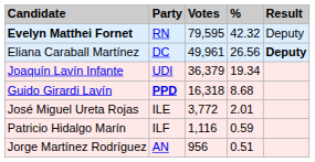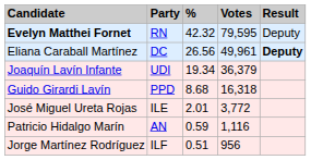 <table class="wikitable">
 <tr>
 <td bgcolor=#cccccc><strong>Candidate</strong></td>
 <td bgcolor=#cccccc><strong>Party</strong></td>
+<td bgcolor=#cccccc><strong>%</strong></td>
 <td bgcolor=#cccccc><strong>Votes</strong></td>
-<td bgcolor=#cccccc><strong>%</strong></td>
 <td bgcolor=#cccccc><strong>Result</strong></td>
 </tr>
 <tr>
 <td bgcolor=#DDEEFF><strong>Evelyn Matthei Fornet</strong></td>
 <td bgcolor=#DDEEFF><a href='#'>RN</a></td>
+<td bgcolor=#DDEEFF>42.32</td>
 <td bgcolor=#DDEEFF>79,595</td>
-<td bgcolor=#DDEEFF>42.32</td>
 <td bgcolor=#DDEEFF>Deputy</td>
 </tr>
 <tr>
 <td bgcolor=#DDEEFF>Eliana Caraball Martínez</td>
 <td bgcolor=#DDEEFF><a href='#'>DC</a></td>
+<td bgcolor=#DDEEFF>26.56</td>
 <td bgcolor=#DDEEFF>49,961</td>
-<td bgcolor=#DDEEFF>26.56</td>
 <td bgcolor=#DDEEFF><strong>Deputy</strong></td>
 </tr>
 <tr>
 <td bgcolor=#FFE8E8><a href='#'>Joaquín Lavín Infante</a></td>
 <td bgcolor=#FFE8E8><a href='#'>UDI</a></td>
+<td bgcolor=#FFE8E8>19.34</td>
 <td bgcolor=#FFE8E8>36,379</td>
-<td bgcolor=#FFE8E8>19.34</td>
 <td bgcolor=#FFE8E8></td>
 </tr>
 <tr>
 <td bgcolor=#FFE8E8><a href='#'>Guido Girardi Lavín</a></td>
-<td bgcolor=#FFE8E8><strong><a href='#'>PPD</a></strong></td>
+<td bgcolor=#FFE8E8><a href='#'>PPD</a></td>
+<td bgcolor=#FFE8E8>8.68</td>
 <td bgcolor=#FFE8E8>16,318</td>
-<td bgcolor=#FFE8E8>8.68</td>
 <td bgcolor=#FFE8E8></td>
 </tr>
 <tr>
 <td bgcolor=#FFE8E8>José Miguel Ureta Rojas</td>
 <td bgcolor=#FFE8E8>ILE</td>
+<td bgcolor=#FFE8E8>2.01</td>
 <td bgcolor=#FFE8E8>3,772</td>
-<td bgcolor=#FFE8E8>2.01</td>
 <td bgcolor=#FFE8E8></td>
 </tr>
 <tr>
 <td bgcolor=#FFE8E8>Patricio Hidalgo Marín</td>
-<td bgcolor=#FFE8E8>ILF</td>
+<td bgcolor=#FFE8E8><a href='#'>AN</a></td>
+<td bgcolor=#FFE8E8>0.59</td>
 <td bgcolor=#FFE8E8>1,116</td>
-<td bgcolor=#FFE8E8>0.59</td>
 <td bgcolor=#FFE8E8></td>
 </tr>
 <tr>
 <td bgcolor=#FFE8E8>Jorge Martínez Rodríguez</td>
-<td bgcolor=#FFE8E8><a href='#'>AN</a></td>
+<td bgcolor=#FFE8E8>ILF</td>
+<td bgcolor=#FFE8E8>0.51</td>
 <td bgcolor=#FFE8E8>956</td>
-<td bgcolor=#FFE8E8>0.51</td>
 <td bgcolor=#FFE8E8></td>
 </tr>
 </table>
